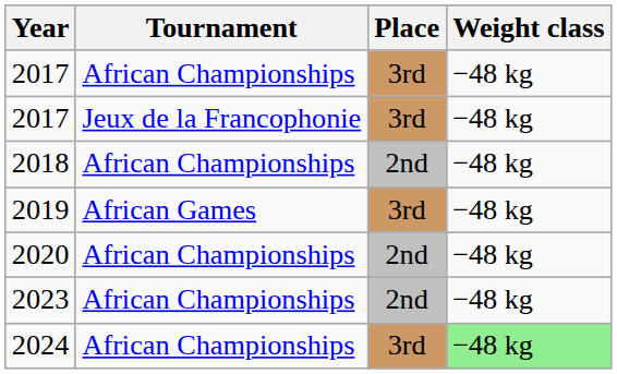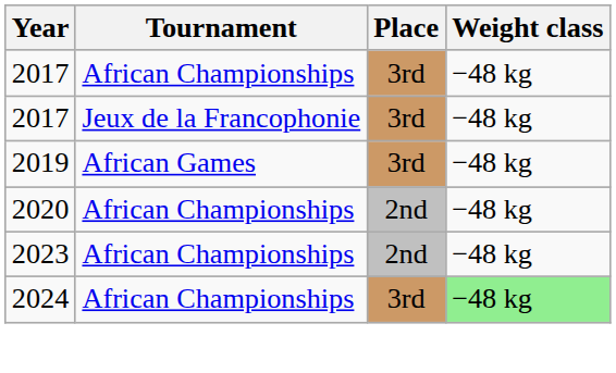 <table class=wikitable>
 <tr>
 <th>Year</th>
 <th>Tournament</th>
 <th>Place</th>
 <th>Weight class</th>
 </tr>
 <tr>
 <td>2017</td>
 <td><a href='#'>African Championships</a></td>
 <td bgcolor="cc9966" align="center">3rd</td>
 <td>−48 kg</td>
 </tr>
 <tr>
 <td>2017</td>
 <td><a href='#'>Jeux de la Francophonie</a></td>
 <td bgcolor="cc9966" align="center">3rd</td>
-<td>−48 kg</td>
-</tr>
-<tr>
-<td>2018</td>
-<td><a href='#'>African Championships</a></td>
-<td bgcolor="silver" align="center">2nd</td>
 <td>−48 kg</td>
 </tr>
 <tr>
 <td>2019</td>
 <td><a href='#'>African Games</a></td>
 <td bgcolor="cc9966" align="center">3rd</td>
 <td>−48 kg</td>
 </tr>
 <tr>
 <td>2020</td>
 <td><a href='#'>African Championships</a></td>
 <td bgcolor="silver" align="center">2nd</td>
 <td>−48 kg</td>
 </tr>
 <tr>
 <td>2023</td>
 <td><a href='#'>African Championships</a></td>
 <td bgcolor="silver" align="center">2nd</td>
 <td>−48 kg</td>
 </tr>
 <tr>
 <td>2024</td>
 <td><a href='#'>African Championships</a></td>
 <td bgcolor="cc9966" align="center">3rd</td>
 <td style="background: lightgreen;">−48 kg</td>
 </tr>
 </table>
